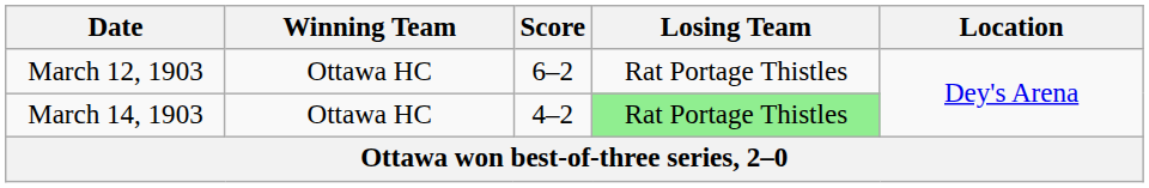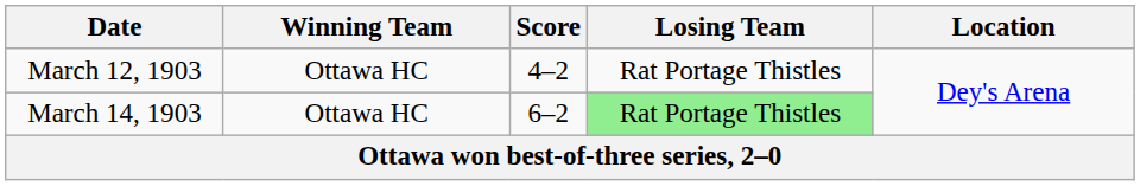 <table class="wikitable" style="text-align:center">
 <tr>
 <th width="120">Date</th>
 <th width="160">Winning Team</th>
 <th width="5">Score</th>
 <th width="160">Losing Team</th>
 <th width="145">Location</th>
 </tr>
 <tr>
 <td>March 12, 1903</td>
 <td>Ottawa HC</td>
-<td align="center">6–2</td>
+<td align="center">4–2</td>
 <td>Rat Portage Thistles</td>
 <td rowspan="2"><a href='#'>Dey's Arena</a></td>
 </tr>
 <tr>
 <td>March 14, 1903</td>
 <td>Ottawa HC</td>
-<td align="center">4–2</td>
+<td align="center">6–2</td>
 <td style="background: lightgreen;">Rat Portage Thistles</td>
 </tr>
 <tr>
 <th colspan="5">Ottawa won best-of-three series, 2–0</th>
 </tr>
 </table>
